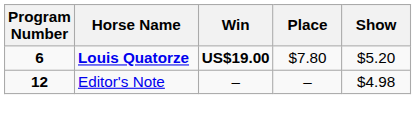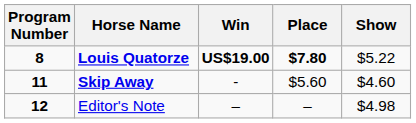 <table class="wikitable sortable" style="font-size:90%">
 <tr>
 <th width="58px">Program <br> Number</th>
 <th width="110px">Horse Name <br></th>
 <th width="58px">Win <br></th>
 <th width="58px">Place <br></th>
 <th width="58px">Show <br></th>
 </tr>
 <tr>
-<td align=center><strong>6</strong></td>
+<td align=center><strong>8</strong></td>
 <td><strong><a href='#'>Louis Quatorze</a></strong></td>
 <td align=center><strong>US$19.00</strong></td>
-<td align=center>$7.80</td>
-<td align=center>$5.20</td>
+<td align=center><strong>$7.80</strong></td>
+<td align=center>$5.22</td>
+</tr>
+<tr>
+<td align=center><strong>11</strong></td>
+<td><strong><a href='#'>Skip Away</a></strong></td>
+<td align=center>-</td>
+<td align=center>$5.60</td>
+<td align=center>$4.60</td>
 </tr>
 <tr>
 <td align=center><strong>12</strong></td>
 <td><a href='#'>Editor's Note</a></td>
 <td align=center>–</td>
 <td align=center>–</td>
 <td align=center>$4.98</td>
 </tr>
 </table>
